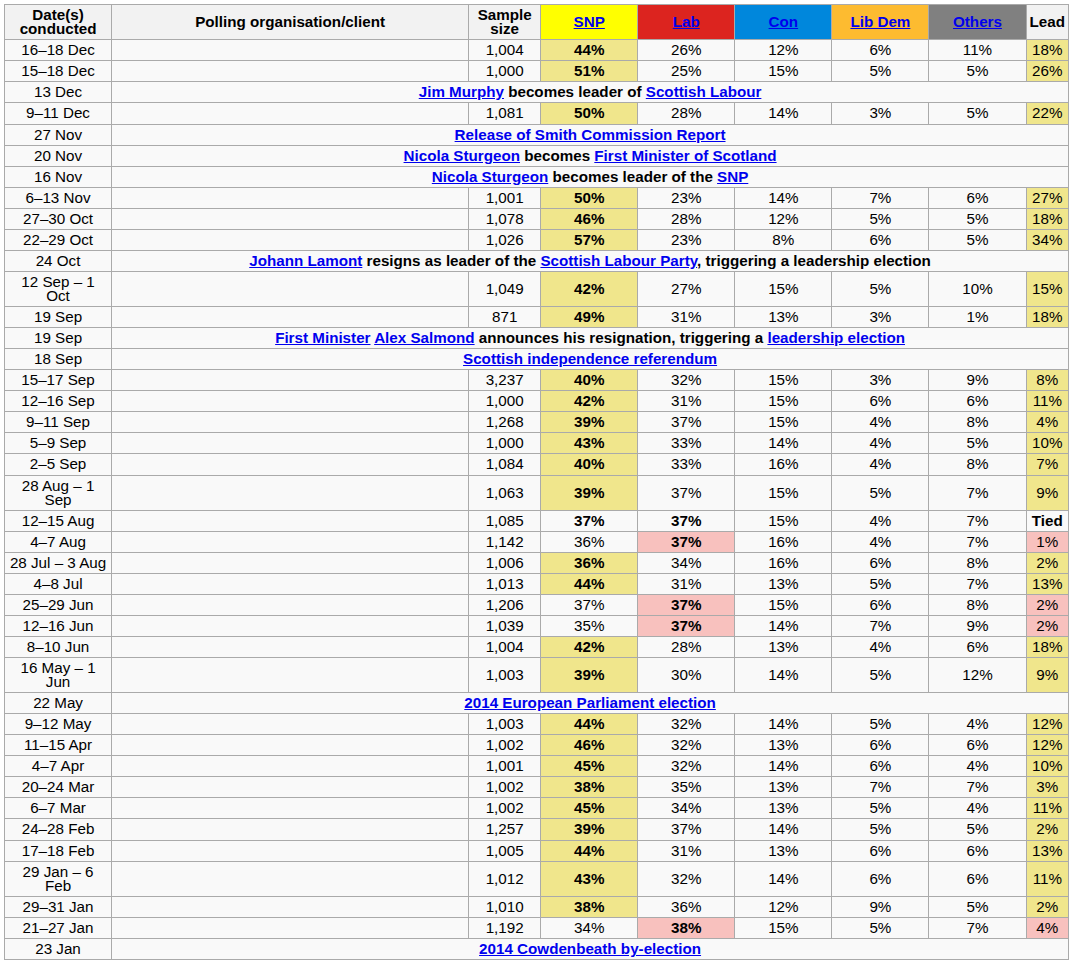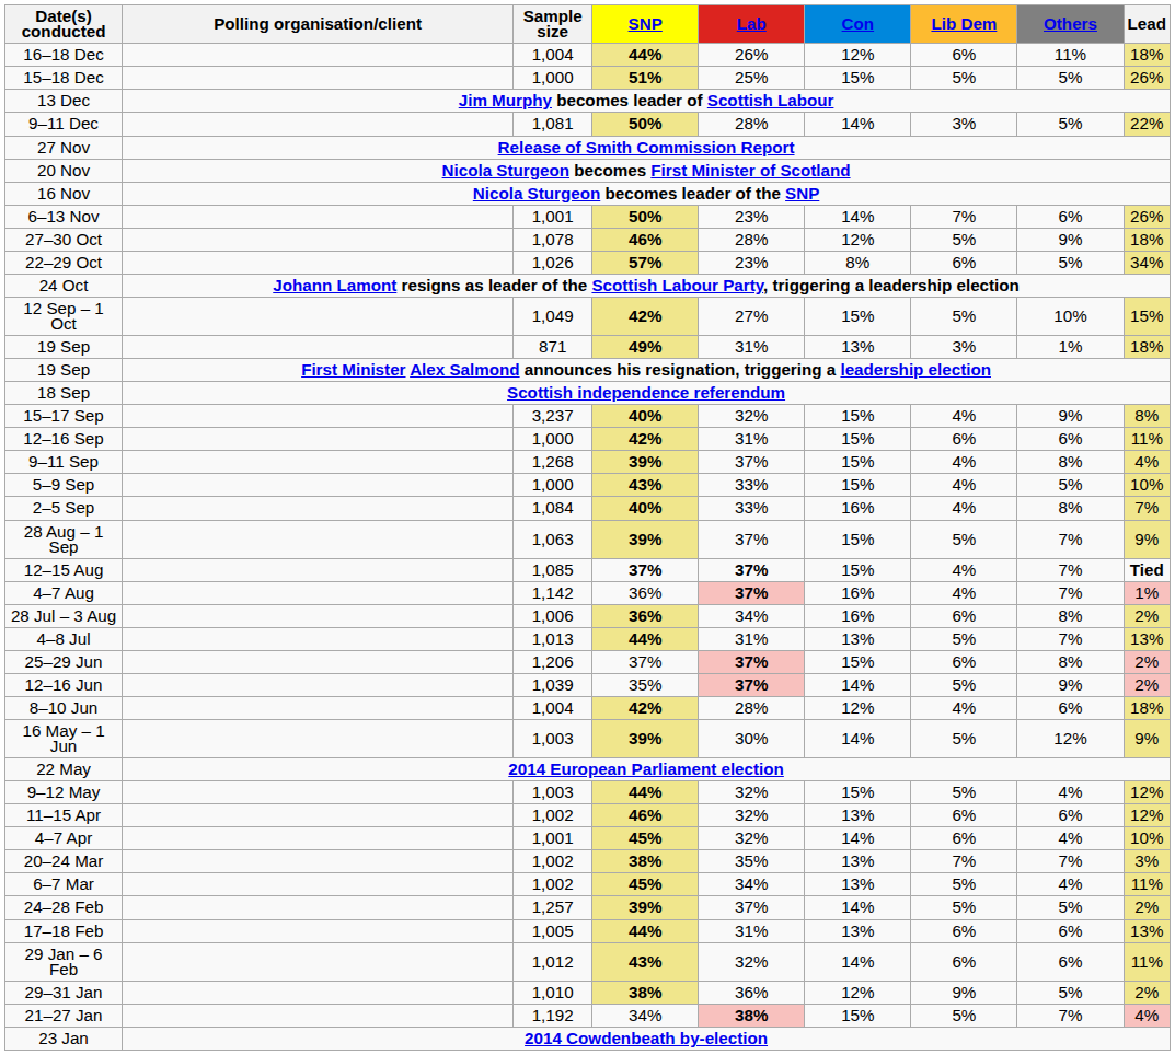 <table class="wikitable sortable collapsible collapsed" style="text-align:center;font-size:95%;line-height:14px">
 <tr>
 <th ! style="width:100px;">Date(s)<br>conducted</th>
 <th style="width:350px;">Polling organisation/client</th>
 <th class="unsortable" style="width:65px;">Sample size</th>
 <th class="unsortable"  style="background:#FFFF00; width:90px;"><a href='#'><span>SNP</span></a></th>
 <th class="unsortable"  style="background:#dc241f; width:90px;"><a href='#'><span>Lab</span></a></th>
 <th class="unsortable"  style="background:#0087dc; width:90px;"><a href='#'><span>Con</span></a></th>
 <th class="unsortable"  style="background:#fdbb30; width:90px;"><a href='#'><span>Lib Dem</span></a></th>
 <th class="unsortable"  style="background:gray; width:90px;"><a href='#'><span>Others</span></a></th>
 <th class="unsortable" style="width:20px;">Lead</th>
 </tr>
 <tr>
 <td data-sort-value="2014-12-18">16–18 Dec</td>
 <td></td>
 <td>1,004</td>
 <td style="background:#F0E68C"><strong>44%</strong></td>
 <td>26%</td>
 <td>12%</td>
 <td>6%</td>
 <td>11%</td>
 <td style="background:#F0E68C">18%</td>
 </tr>
 <tr>
 <td data-sort-value="2014-12-18">15–18 Dec</td>
 <td></td>
 <td>1,000</td>
 <td style="background:#F0E68C"><strong>51%</strong></td>
 <td>25%</td>
 <td>15%</td>
 <td>5%</td>
 <td>5%</td>
 <td style="background:#F0E68C">26%</td>
 </tr>
 <tr>
 <td data-sort-value="2014-12-13">13 Dec</td>
 <td colspan="10"><strong><a href='#'>Jim Murphy</a> becomes leader of <a href='#'>Scottish Labour</a></strong></td>
 </tr>
 <tr>
 <td data-sort-value="2014-11-11">9–11 Dec</td>
 <td></td>
 <td>1,081</td>
 <td style="background:#F0E68C"><strong>50%</strong></td>
 <td>28%</td>
 <td>14%</td>
 <td>3%</td>
 <td>5%</td>
 <td style="background:#F0E68C">22%</td>
 </tr>
 <tr>
 <td data-sort-value="2014-11-27">27 Nov</td>
 <td colspan="10"><strong><a href='#'>Release of Smith Commission Report</a></strong></td>
 </tr>
 <tr>
 <td data-sort-value="2014-11-19">20 Nov</td>
 <td colspan="10"><strong><a href='#'>Nicola Sturgeon</a> becomes <a href='#'>First Minister of Scotland</a></strong></td>
 </tr>
 <tr>
 <td data-sort-value="2014-11-16">16 Nov</td>
 <td colspan="10"><strong><a href='#'>Nicola Sturgeon</a> becomes leader of the <a href='#'>SNP</a></strong></td>
 </tr>
 <tr>
 <td data-sort-value="2014-11-13">6–13 Nov</td>
 <td></td>
 <td>1,001</td>
 <td style="background:#F0E68C"><strong>50%</strong></td>
 <td>23%</td>
 <td>14%</td>
 <td>7%</td>
 <td>6%</td>
-<td style="background:#F0E68C">27%</td>
+<td style="background:#F0E68C">26%</td>
 </tr>
 <tr>
 <td data-sort-value="2014-10-30">27–30 Oct</td>
 <td></td>
 <td>1,078</td>
 <td style="background:#F0E68C"><strong>46%</strong></td>
 <td>28%</td>
 <td>12%</td>
 <td>5%</td>
-<td>5%</td>
+<td>9%</td>
 <td style="background:#F0E68C">18%</td>
 </tr>
 <tr>
 <td data-sort-value="2014-10-29">22–29 Oct</td>
 <td></td>
 <td>1,026</td>
 <td style="background:#F0E68C"><strong>57%</strong></td>
 <td>23%</td>
 <td>8%</td>
 <td>6%</td>
 <td>5%</td>
 <td style="background:#F0E68C">34%</td>
 </tr>
 <tr>
 <td data-sort-value="2014-10-24">24 Oct</td>
 <td colspan="10"><strong><a href='#'>Johann Lamont</a> resigns as leader of the <a href='#'>Scottish Labour Party</a>, triggering a leadership election</strong></td>
 </tr>
 <tr>
 <td data-sort-value="2014-10-01">12 Sep – 1 Oct</td>
 <td></td>
 <td>1,049</td>
 <td style="background:#F0E68C"><strong>42%</strong></td>
 <td>27%</td>
 <td>15%</td>
 <td>5%</td>
 <td>10%</td>
 <td style="background:#F0E68C">15%</td>
 </tr>
 <tr>
 <td data-sort-value="2014-09-19">19 Sep</td>
 <td></td>
 <td>871</td>
 <td style="background:#F0E68C"><strong>49%</strong></td>
 <td>31%</td>
 <td>13%</td>
 <td>3%</td>
 <td>1%</td>
 <td style="background:#F0E68C">18%</td>
 </tr>
 <tr>
 <td data-sort-value="2014-09-19">19 Sep</td>
 <td colspan="10"><strong><a href='#'>First Minister</a> <a href='#'>Alex Salmond</a> announces his resignation, triggering a <a href='#'>leadership election</a></strong></td>
 </tr>
 <tr>
 <td data-sort-value="2014-09-18">18 Sep</td>
 <td colspan="10"><strong><a href='#'>Scottish independence referendum</a></strong></td>
 </tr>
 <tr>
 <td data-sort-value="2014-09-17">15–17 Sep</td>
 <td></td>
 <td>3,237</td>
 <td style="background:#F0E68C"><strong>40%</strong></td>
 <td>32%</td>
 <td>15%</td>
-<td>3%</td>
+<td>4%</td>
 <td>9%</td>
 <td style="background:#F0E68C">8%</td>
 </tr>
 <tr>
 <td data-sort-value="2014-09-16">12–16 Sep</td>
 <td></td>
 <td>1,000</td>
 <td style="background:#F0E68C"><strong>42%</strong></td>
 <td>31%</td>
 <td>15%</td>
 <td>6%</td>
 <td>6%</td>
 <td style="background:#F0E68C">11%</td>
 </tr>
 <tr>
 <td data-sort-value="2014-09-11">9–11 Sep</td>
 <td></td>
 <td>1,268</td>
 <td style="background:#F0E68C"><strong>39%</strong></td>
 <td>37%</td>
 <td>15%</td>
 <td>4%</td>
 <td>8%</td>
 <td style="background:#F0E68C">4%</td>
 </tr>
 <tr>
 <td data-sort-value="2014-09-09">5–9 Sep</td>
 <td></td>
 <td>1,000</td>
 <td style="background:#F0E68C"><strong>43%</strong></td>
 <td>33%</td>
-<td>14%</td>
+<td>15%</td>
 <td>4%</td>
 <td>5%</td>
 <td style="background:#F0E68C">10%</td>
 </tr>
 <tr>
 <td data-sort-value="2014-09-05">2–5 Sep</td>
 <td></td>
 <td>1,084</td>
 <td style="background:#F0E68C"><strong>40%</strong></td>
 <td>33%</td>
 <td>16%</td>
 <td>4%</td>
 <td>8%</td>
 <td style="background:#F0E68C">7%</td>
 </tr>
 <tr>
 <td data-sort-value="2014-09-01">28 Aug – 1 Sep</td>
 <td></td>
 <td>1,063</td>
 <td style="background:#F0E68C"><strong>39%</strong></td>
 <td>37%</td>
 <td>15%</td>
 <td>5%</td>
 <td>7%</td>
 <td style="background:#F0E68C">9%</td>
 </tr>
 <tr>
 <td data-sort-value="2014-08-15">12–15 Aug</td>
 <td></td>
 <td>1,085</td>
 <td><strong>37%</strong></td>
 <td><strong>37%</strong></td>
 <td>15%</td>
 <td>4%</td>
 <td>7%</td>
 <td><strong>Tied</strong></td>
 </tr>
 <tr>
 <td data-sort-value="2014-08-07">4–7 Aug</td>
 <td></td>
 <td>1,142</td>
 <td>36%</td>
 <td style="background:#F8C1BE"><strong>37%</strong></td>
 <td>16%</td>
 <td>4%</td>
 <td>7%</td>
 <td style="background:#F8C1BE">1%</td>
 </tr>
 <tr>
 <td data-sort-value="2014-08-03">28 Jul – 3 Aug</td>
 <td></td>
 <td>1,006</td>
 <td style="background:#F0E68C"><strong>36%</strong></td>
 <td>34%</td>
 <td>16%</td>
 <td>6%</td>
 <td>8%</td>
 <td style="background:#F0E68C">2%</td>
 </tr>
 <tr>
 <td data-sort-value="2014-07-08">4–8 Jul</td>
 <td></td>
 <td>1,013</td>
 <td style="background:#F0E68C"><strong>44%</strong></td>
 <td>31%</td>
 <td>13%</td>
 <td>5%</td>
 <td>7%</td>
 <td style="background:#F0E68C">13%</td>
 </tr>
 <tr>
 <td data-sort-value="2014-06-29">25–29 Jun</td>
 <td></td>
 <td>1,206</td>
 <td>37%</td>
 <td style="background:#F8C1BE"><strong>37%</strong></td>
 <td>15%</td>
 <td>6%</td>
 <td>8%</td>
 <td style="background:#F8C1BE">2%</td>
 </tr>
 <tr>
 <td data-sort-value="2014-06-16">12–16 Jun</td>
 <td></td>
 <td>1,039</td>
 <td>35%</td>
 <td style="background:#F8C1BE"><strong>37%</strong></td>
 <td>14%</td>
-<td>7%</td>
+<td>5%</td>
 <td>9%</td>
 <td style="background:#F8C1BE">2%</td>
 </tr>
 <tr>
 <td data-sort-value="2014-06-10">8–10 Jun</td>
 <td></td>
 <td>1,004</td>
 <td style="background:#F0E68C"><strong>42%</strong></td>
 <td>28%</td>
-<td>13%</td>
+<td>12%</td>
 <td>4%</td>
 <td>6%</td>
 <td style="background:#F0E68C">18%</td>
 </tr>
 <tr>
 <td data-sort-value="2014-06-01">16 May – 1 Jun</td>
 <td></td>
 <td>1,003</td>
 <td style="background:#F0E68C"><strong>39%</strong></td>
 <td>30%</td>
 <td>14%</td>
 <td>5%</td>
 <td>12%</td>
 <td style="background:#F0E68C">9%</td>
 </tr>
 <tr>
 <td data-sort-value="2014-05-22">22 May</td>
 <td colspan="8"><strong><a href='#'>2014 European Parliament election</a></strong></td>
 </tr>
 <tr>
 <td data-sort-value="2014-05-12">9–12 May</td>
 <td></td>
 <td>1,003</td>
 <td style="background:#F0E68C"><strong>44%</strong></td>
 <td>32%</td>
-<td>14%</td>
+<td>15%</td>
 <td>5%</td>
 <td>4%</td>
 <td style="background:#F0E68C">12%</td>
 </tr>
 <tr>
 <td data-sort-value="2014-04-15">11–15 Apr</td>
 <td></td>
 <td>1,002</td>
 <td style="background:#F0E68C"><strong>46%</strong></td>
 <td>32%</td>
 <td>13%</td>
 <td>6%</td>
 <td>6%</td>
 <td style="background:#F0E68C">12%</td>
 </tr>
 <tr>
 <td data-sort-value="2014-04-07">4–7 Apr</td>
 <td></td>
 <td>1,001</td>
 <td style="background:#F0E68C"><strong>45%</strong></td>
 <td>32%</td>
 <td>14%</td>
 <td>6%</td>
 <td>4%</td>
 <td style="background:#F0E68C">10%</td>
 </tr>
 <tr>
 <td data-sort-value="2014-03-24">20–24 Mar</td>
 <td></td>
 <td>1,002</td>
 <td style="background:#F0E68C"><strong>38%</strong></td>
 <td>35%</td>
 <td>13%</td>
 <td>7%</td>
 <td>7%</td>
 <td style="background:#F0E68C">3%</td>
 </tr>
 <tr>
 <td data-sort-value="2014-03-07">6–7 Mar</td>
 <td></td>
 <td>1,002</td>
 <td style="background:#F0E68C"><strong>45%</strong></td>
 <td>34%</td>
 <td>13%</td>
 <td>5%</td>
 <td>4%</td>
 <td style="background:#F0E68C">11%</td>
 </tr>
 <tr>
 <td data-sort-value="2014-02-28">24–28 Feb</td>
 <td></td>
 <td>1,257</td>
 <td style="background:#F0E68C"><strong>39%</strong></td>
 <td>37%</td>
 <td>14%</td>
 <td>5%</td>
 <td>5%</td>
 <td style="background:#F0E68C">2%</td>
 </tr>
 <tr>
 <td data-sort-value="2014-02-18">17–18 Feb</td>
 <td></td>
 <td>1,005</td>
 <td style="background:#F0E68C"><strong>44%</strong></td>
 <td>31%</td>
 <td>13%</td>
 <td>6%</td>
 <td>6%</td>
 <td style="background:#F0E68C">13%</td>
 </tr>
 <tr>
 <td data-sort-value="2014-02-06">29 Jan – 6 Feb</td>
 <td></td>
 <td>1,012</td>
 <td style="background:#F0E68C"><strong>43%</strong></td>
 <td>32%</td>
 <td>14%</td>
 <td>6%</td>
 <td>6%</td>
 <td style="background:#F0E68C">11%</td>
 </tr>
 <tr>
 <td data-sort-value="2014-01-31">29–31 Jan</td>
 <td></td>
 <td>1,010</td>
 <td style="background:#F0E68C"><strong>38%</strong></td>
 <td>36%</td>
 <td>12%</td>
 <td>9%</td>
 <td>5%</td>
 <td style="background:#F0E68C">2%</td>
 </tr>
 <tr>
 <td data-sort-value="2014-01-27">21–27 Jan</td>
 <td></td>
 <td>1,192</td>
 <td>34%</td>
 <td style="background:#F8C1BE"><strong>38%</strong></td>
 <td>15%</td>
 <td>5%</td>
 <td>7%</td>
 <td style="background:#F8C1BE">4%</td>
 </tr>
 <tr>
 <td data-sort-value="2014-01-23">23 Jan</td>
 <td colspan="9"><strong><a href='#'>2014 Cowdenbeath by-election</a></strong></td>
 </tr>
 </table>
